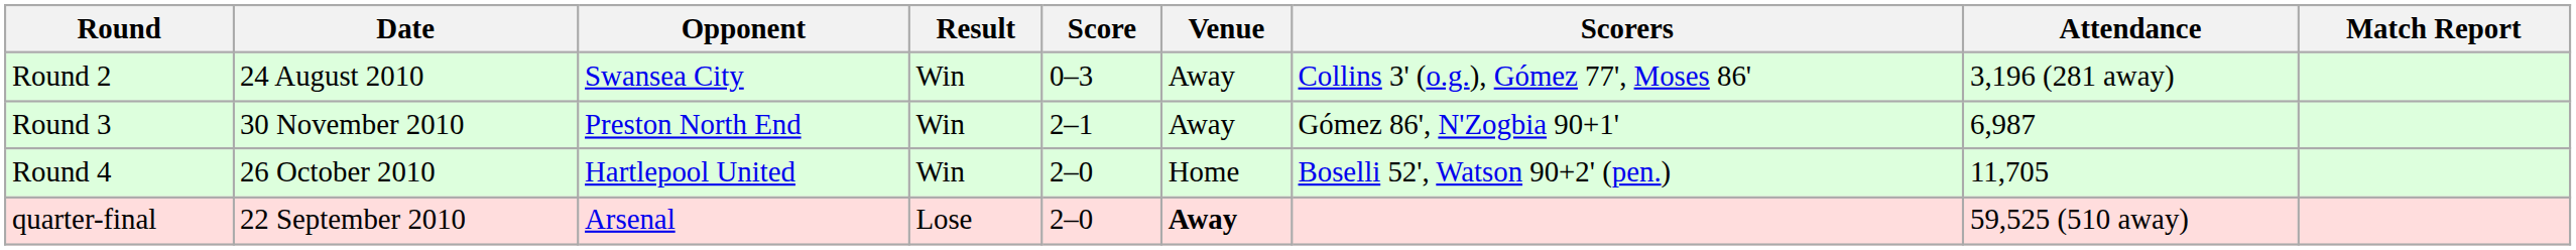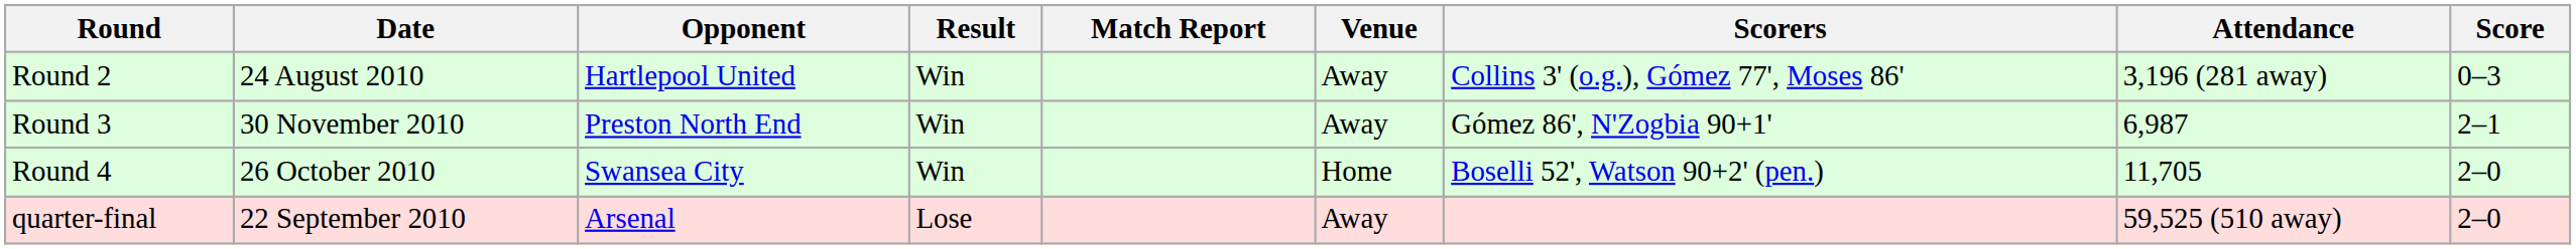 <table class="wikitable" style="font-size:85%;" width="95%">
 <tr>
 <th>Round</th>
 <th>Date</th>
 <th>Opponent</th>
 <th>Result</th>
-<th>Score</th>
+<th>Match Report</th>
 <th>Venue</th>
 <th>Scorers</th>
 <th>Attendance</th>
-<th>Match Report</th>
+<th>Score</th>
 </tr>
 <tr bgcolor="#ddffdd">
 <td>Round 2</td>
 <td>24 August 2010</td>
-<td><a href='#'>Swansea City</a></td>
+<td><a href='#'>Hartlepool United</a></td>
 <td>Win</td>
-<td>0–3</td>
+<td></td>
 <td>Away</td>
 <td><a href='#'>Collins</a> 3' (<a href='#'>o.g.</a>), <a href='#'>Gómez</a> 77', <a href='#'>Moses</a> 86'</td>
 <td>3,196 (281 away)</td>
-<td></td>
+<td>0–3</td>
 </tr>
 <tr bgcolor="#ddffdd">
 <td>Round 3</td>
 <td>30 November 2010</td>
 <td><a href='#'>Preston North End</a></td>
 <td>Win</td>
-<td>2–1</td>
+<td></td>
 <td>Away</td>
 <td>Gómez 86', <a href='#'>N'Zogbia</a> 90+1'</td>
 <td>6,987</td>
-<td></td>
+<td>2–1</td>
 </tr>
 <tr bgcolor="#ddffdd">
 <td>Round 4</td>
 <td>26 October 2010</td>
-<td><a href='#'>Hartlepool United</a></td>
+<td><a href='#'>Swansea City</a></td>
 <td>Win</td>
-<td>2–0</td>
+<td></td>
 <td>Home</td>
 <td><a href='#'>Boselli</a> 52', <a href='#'>Watson</a> 90+2' (<a href='#'>pen.</a>)</td>
 <td>11,705</td>
-<td></td>
+<td>2–0</td>
 </tr>
 <tr bgcolor="#ffdddd">
 <td>quarter-final</td>
 <td>22 September 2010</td>
 <td><a href='#'>Arsenal</a></td>
 <td>Lose</td>
-<td>2–0</td>
-<td><strong>Away</strong></td>
+<td></td>
+<td>Away</td>
 <td></td>
 <td>59,525 (510 away)</td>
-<td></td>
+<td>2–0</td>
 </tr>
 </table>
